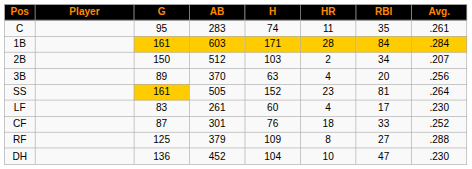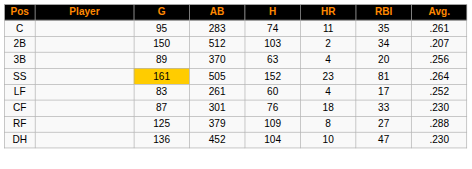 <table class="wikitable sortable">
 <tr>
 <th style="background:black;color:#FF8800;" width="5%">Pos</th>
 <th style="background:black;color:#FF8800;" width="16%">Player</th>
 <th style="background:black;color:#FF8800;" width="9%">G</th>
 <th style="background:black;color:#FF8800;" width="9%">AB</th>
 <th style="background:black;color:#FF8800;" width="9%">H</th>
 <th style="background:black;color:#FF8800;" width="9%">HR</th>
 <th style="background:black;color:#FF8800;" width="9%">RBI</th>
 <th style="background:black;color:#FF8800;" width="9%">Avg.</th>
 </tr>
 <tr align="center">
 <td>C</td>
 <td></td>
 <td>95</td>
 <td>283</td>
 <td>74</td>
 <td>11</td>
 <td>35</td>
 <td>.261</td>
-</tr>
-<tr align="center">
-<td>1B</td>
-<td></td>
-<td bgcolor="#FFCC00">161</td>
-<td bgcolor="#FFCC00">603</td>
-<td bgcolor="#FFCC00">171</td>
-<td bgcolor="#FFCC00">28</td>
-<td bgcolor="#FFCC00">84</td>
-<td bgcolor="#FFCC00">.284</td>
 </tr>
 <tr align="center">
 <td>2B</td>
 <td></td>
 <td>150</td>
 <td>512</td>
 <td>103</td>
 <td>2</td>
 <td>34</td>
 <td>.207</td>
 </tr>
 <tr align="center">
 <td>3B</td>
 <td></td>
 <td>89</td>
 <td>370</td>
 <td>63</td>
 <td>4</td>
 <td>20</td>
 <td>.256</td>
 </tr>
 <tr align="center">
 <td>SS</td>
 <td></td>
 <td bgcolor="#FFCC00">161</td>
 <td>505</td>
 <td>152</td>
 <td>23</td>
 <td>81</td>
 <td>.264</td>
 </tr>
 <tr align="center">
 <td>LF</td>
 <td></td>
 <td>83</td>
 <td>261</td>
 <td>60</td>
 <td>4</td>
 <td>17</td>
-<td>.230</td>
+<td>.252</td>
 </tr>
 <tr align="center">
 <td>CF</td>
 <td></td>
 <td>87</td>
 <td>301</td>
 <td>76</td>
 <td>18</td>
 <td>33</td>
-<td>.252</td>
+<td>.230</td>
 </tr>
 <tr align="center">
 <td>RF</td>
 <td></td>
 <td>125</td>
 <td>379</td>
 <td>109</td>
 <td>8</td>
 <td>27</td>
 <td>.288</td>
 </tr>
 <tr align="center">
 <td>DH</td>
 <td></td>
 <td>136</td>
 <td>452</td>
 <td>104</td>
 <td>10</td>
 <td>47</td>
 <td>.230</td>
 </tr>
 </table>
